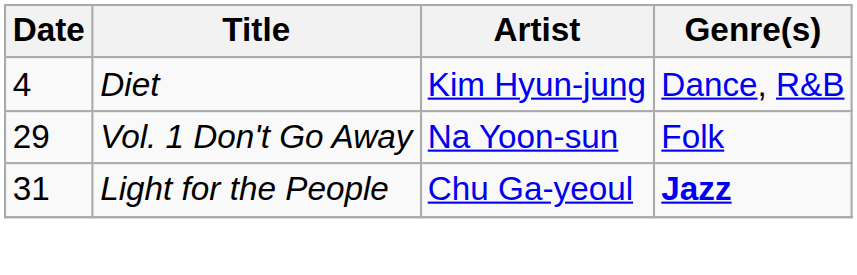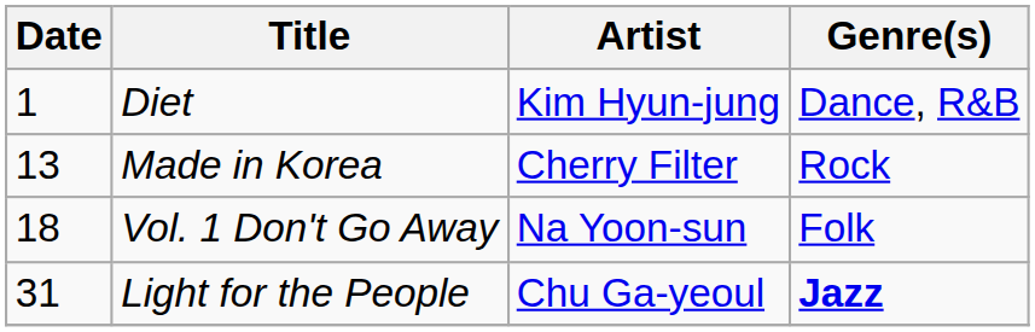 <table class="wikitable" style="text-align: left;">
 <tr>
 <th>Date</th>
 <th>Title</th>
 <th>Artist</th>
 <th>Genre(s)</th>
 </tr>
 <tr>
-<td>4</td>
+<td>1</td>
 <td><em>Diet</em></td>
 <td><a href='#'>Kim Hyun-jung</a></td>
 <td><a href='#'>Dance</a>, <a href='#'>R&B</a></td>
 </tr>
 <tr>
-<td>29</td>
+<td>13</td>
+<td><em>Made in Korea</em></td>
+<td><a href='#'>Cherry Filter</a></td>
+<td><a href='#'>Rock</a></td>
+</tr>
+<tr>
+<td>18</td>
 <td><em>Vol. 1 Don't Go Away</em></td>
 <td><a href='#'>Na Yoon-sun</a></td>
 <td><a href='#'>Folk</a></td>
 </tr>
 <tr>
 <td>31</td>
 <td><em>Light for the People</em></td>
 <td><a href='#'>Chu Ga-yeoul</a></td>
 <td><strong><a href='#'>Jazz</a></strong></td>
 </tr>
 <tr>
 </tr>
 </table>
